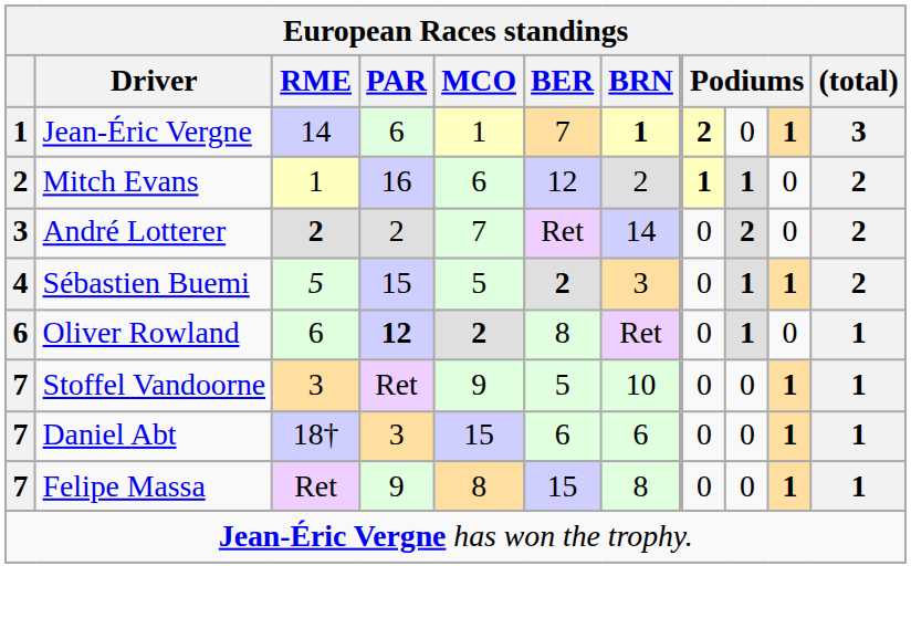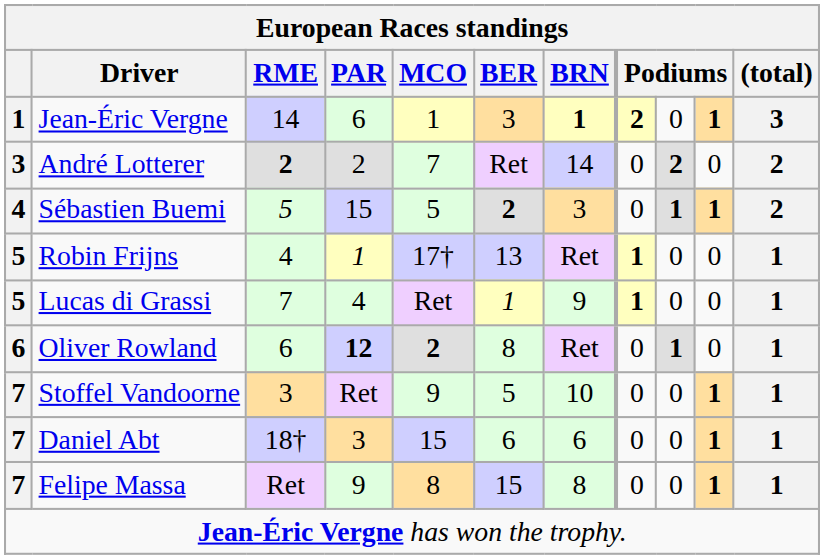 <table class="wikitable" style="text-align:center; font-size:85%">
 <tr>
 <th colspan="11";>European Races standings</th>
 </tr>
 <tr>
 <th></th>
 <th>Driver</th>
 <th scope="col"><a href='#'>RME</a><br> </th>
 <th scope="col"><a href='#'>PAR</a><br> </th>
 <th scope="col"><a href='#'>MCO</a><br> </th>
 <th scope="col"><a href='#'>BER</a><br> </th>
 <th scope="col"; style="border-right:2px solid #aaaaaa"><a href='#'>BRN</a><br> </th>
 <th colspan="3">Podiums</th>
 <th>(total)</th>
 </tr>
 <tr>
 <th>1</th>
 <td align="left"> <a href='#'>Jean-Éric Vergne</a></td>
 <td style="background:#cfcfff;">14</td>
 <td style="background:#dfffdf;">6</td>
 <td style="background:#ffffbf;">1</td>
-<td style="background:#ffdf9f;">7</td>
+<td style="background:#ffdf9f;">3</td>
 <th style="border-right:2px solid #aaaaaa; background:#ffffbf;"><strong>1</strong></th>
 <td style="background:#ffffbf;"><strong>2</strong></td>
 <td>0</td>
 <td style="background:#ffdf9f;"><strong>1</strong></td>
 <th>3</th>
-</tr>
-<tr>
-<th>2</th>
-<td align="left"> <a href='#'>Mitch Evans</a></td>
-<td style="background:#ffffbf;">1</td>
-<td style="background:#cfcfff;">16</td>
-<td style="background:#dfffdf;">6</td>
-<td style="background:#cfcfff;">12</td>
-<td style="border-right:2px solid #aaaaaa; background:#dfdfdf;">2</td>
-<td style="background:#ffffbf;"><strong>1</strong></td>
-<td style="background:#dfdfdf;"><strong>1</strong></td>
-<td>0</td>
-<th>2</th>
 </tr>
 <tr>
 <th>3</th>
 <td align="left"> <a href='#'>André Lotterer</a></td>
 <td style="background:#dfdfdf;"><strong>2</strong></td>
 <td style="background:#dfdfdf;">2</td>
 <td style="background:#dfffdf;">7</td>
 <td style="background:#efcfff;">Ret</td>
 <td style="border-right:2px solid #aaaaaa; background:#cfcfff;">14</td>
 <td>0</td>
 <td style="background:#dfdfdf;"><strong>2</strong></td>
 <td>0</td>
 <th>2</th>
 </tr>
 <tr>
 <th>4</th>
 <td align="left"> <a href='#'>Sébastien Buemi</a></td>
 <td style="background:#dfffdf;"><em>5</em></td>
 <td style="background:#cfcfff;">15</td>
 <td style="background:#dfffdf;">5</td>
 <td style="background:#dfdfdf;"><strong>2</strong></td>
 <td style="border-right:2px solid #aaaaaa; background:#ffdf9f;">3</td>
 <td>0</td>
 <td style="background:#dfdfdf;"><strong>1</strong></td>
 <td style="background:#ffdf9f;"><strong>1</strong></td>
 <th>2</th>
+</tr>
+<tr>
+<th>5</th>
+<td align="left"> <a href='#'>Robin Frijns</a></td>
+<td style="background:#dfffdf;">4</td>
+<td style="background:#ffffbf;"><em>1</em></td>
+<td style="background:#cfcfff;">17†</td>
+<td style="background:#cfcfff;">13</td>
+<td style="border-right:2px solid #aaaaaa; background:#efcfff;">Ret</td>
+<td style="background:#ffffbf;"><strong>1</strong></td>
+<td>0</td>
+<td>0</td>
+<th>1</th>
+</tr>
+<tr>
+<th>5</th>
+<td align="left"> <a href='#'>Lucas di Grassi</a></td>
+<td style="background:#dfffdf;">7</td>
+<td style="background:#dfffdf;">4</td>
+<td style="background:#efcfff;">Ret</td>
+<td style="background:#ffffbf;"><em>1</em></td>
+<td style="border-right:2px solid #aaaaaa; background:#dfffdf;">9</td>
+<td style="background:#ffffbf;"><strong>1</strong></td>
+<td>0</td>
+<td>0</td>
+<th>1</th>
 </tr>
 <tr>
 <th>6</th>
 <td align="left"> <a href='#'>Oliver Rowland</a></td>
 <td style="background:#dfffdf;">6</td>
 <td style="background:#cfcfff;"><strong>12</strong></td>
 <td style="background:#dfdfdf;"><strong>2</strong></td>
 <td style="background:#dfffdf;">8</td>
 <td style="border-right:2px solid #aaaaaa; background:#efcfff;">Ret</td>
 <td>0</td>
 <td style="background:#dfdfdf;"><strong>1</strong></td>
 <td>0</td>
 <th>1</th>
 </tr>
 <tr>
 <th>7</th>
 <td align="left"> <a href='#'>Stoffel Vandoorne</a></td>
 <td style="background:#ffdf9f;">3</td>
 <td style="background:#efcfff;">Ret</td>
 <td style="background:#dfffdf;">9</td>
 <td style="background:#dfffdf;">5</td>
 <td style="border-right:2px solid #aaaaaa; background:#dfffdf;">10</td>
 <td>0</td>
 <td>0</td>
 <td style="background:#ffdf9f;"><strong>1</strong></td>
 <th>1</th>
 </tr>
 <tr>
 <th>7</th>
 <td align="left"> <a href='#'>Daniel Abt</a></td>
 <td style="background:#cfcfff;">18†</td>
 <td style="background:#ffdf9f;">3</td>
 <td style="background:#cfcfff;">15</td>
 <td style="background:#dfffdf;">6</td>
 <td style="border-right:2px solid #aaaaaa; background:#dfffdf;">6</td>
 <td>0</td>
 <td>0</td>
 <td style="background:#ffdf9f;"><strong>1</strong></td>
 <th>1</th>
 </tr>
 <tr>
 <th>7</th>
 <td align="left"> <a href='#'>Felipe Massa</a></td>
 <td style="background:#efcfff;">Ret</td>
 <td style="background:#dfffdf;">9</td>
 <td style="background:#ffdf9f;">8</td>
 <td style="background:#cfcfff;">15</td>
 <td style="border-right:2px solid #aaaaaa; background:#dfffdf;">8</td>
 <td>0</td>
 <td>0</td>
 <td style="background:#ffdf9f;"><strong>1</strong></td>
 <th>1</th>
 </tr>
 <tr>
 <td colspan="11"><strong><a href='#'>Jean-Éric Vergne</a></strong> <em>has won the trophy.</em></td>
 </tr>
 </table>
